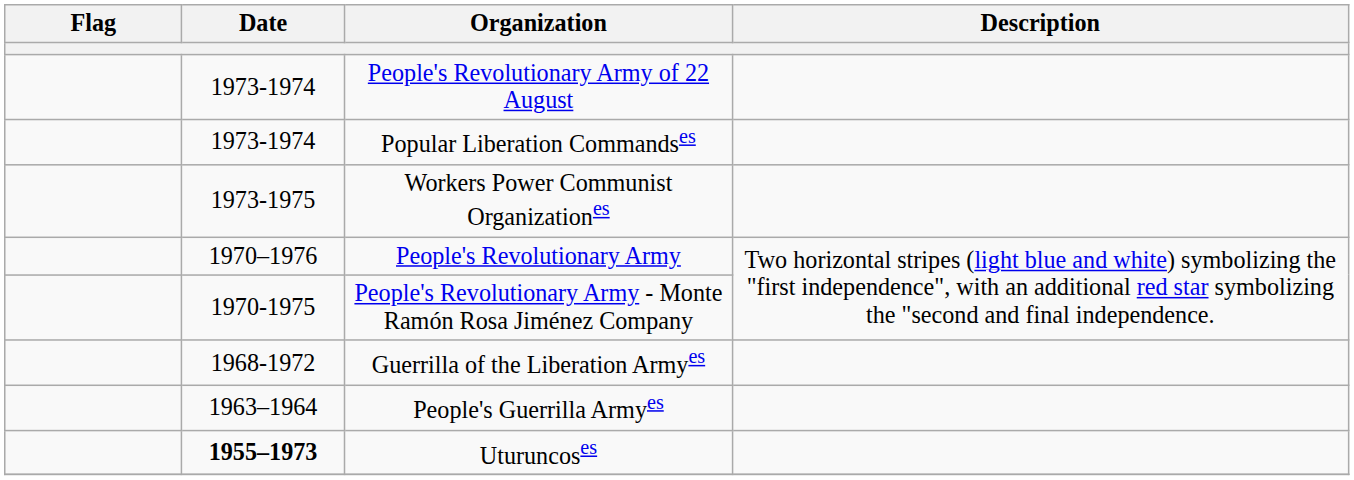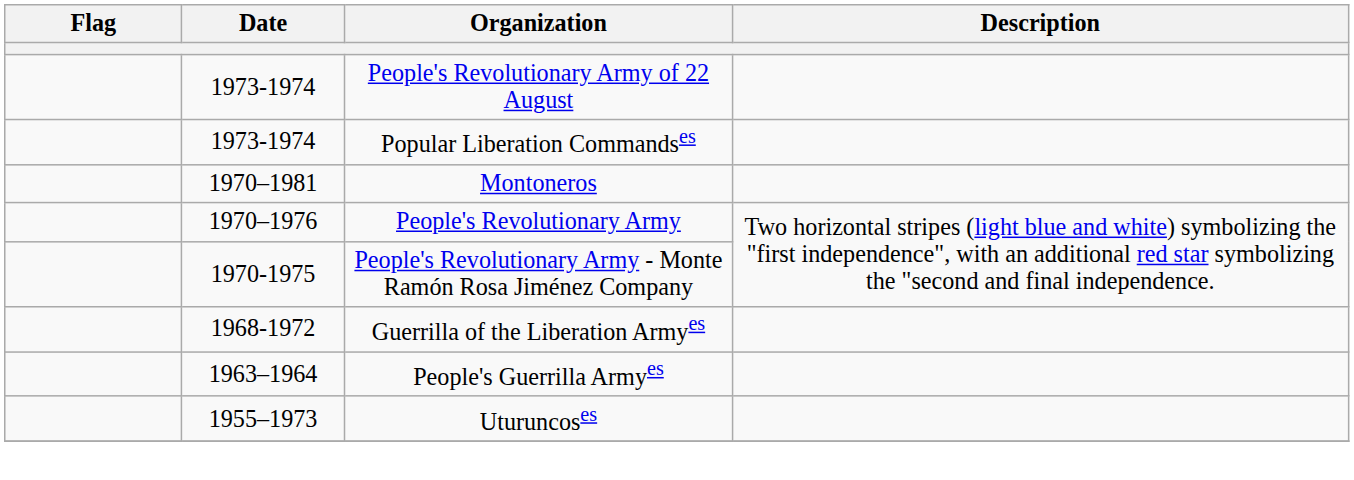 <table class="wikitable" style="background:#f9f9f9; text-align:center">
 <tr>
 <th width="110">Flag</th>
 <th width="100">Date</th>
 <th width="250">Organization</th>
 <th width="400">Description</th>
 </tr>
 <tr>
 <th colspan="4"></th>
 </tr>
 <tr>
 <td></td>
 <td>1973-1974</td>
 <td><a href='#'>People's Revolutionary Army of 22 August</a></td>
 <td></td>
 </tr>
 <tr>
 <td></td>
 <td>1973-1974</td>
 <td>Popular Liberation Commands<sup><a href='#'>es</a></sup></td>
 <td></td>
 </tr>
 <tr>
 <td></td>
-<td>1973-1975</td>
-<td>Workers Power Communist Organization<sup><a href='#'>es</a></sup></td>
+<td>1970–1981</td>
+<td><a href='#'>Montoneros</a></td>
 <td></td>
 </tr>
 <tr>
 <td></td>
 <td>1970–1976</td>
 <td><a href='#'>People's Revolutionary Army</a></td>
 <td rowspan="2">Two horizontal stripes (<a href='#'>light blue and white</a>) symbolizing the "first independence", with an additional <a href='#'>red star</a> symbolizing the "second and final independence.</td>
 </tr>
 <tr>
 <td></td>
 <td>1970-1975</td>
 <td><a href='#'>People's Revolutionary Army</a> - Monte Ramón Rosa Jiménez Company</td>
 </tr>
 <tr>
 <td></td>
 <td>1968-1972</td>
 <td>Guerrilla of the Liberation Army<sup><a href='#'>es</a></sup></td>
 <td></td>
 </tr>
 <tr>
 <td></td>
 <td>1963–1964</td>
 <td>People's Guerrilla Army<sup><a href='#'>es</a></sup></td>
 <td></td>
 </tr>
 <tr>
 <td></td>
-<td><strong>1955–1973</strong></td>
+<td>1955–1973</td>
 <td>Uturuncos<sup><a href='#'>es</a></sup></td>
 <td></td>
 </tr>
 <tr>
 </tr>
 </table>
